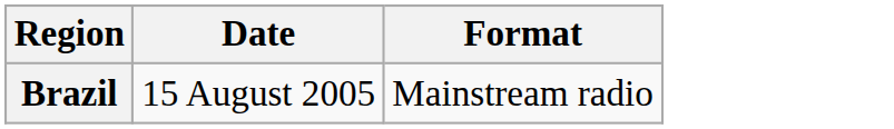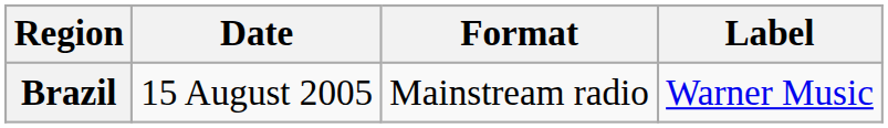 <table class="wikitable plainrowheaders">
 <tr>
 <th scope="col">Region</th>
 <th scope="col">Date</th>
 <th scope="col">Format</th>
+<th scope="col">Label</th>
 </tr>
 <tr>
 <th scope="row">Brazil</th>
 <td>15 August 2005</td>
 <td>Mainstream radio</td>
+<td><a href='#'>Warner Music</a></td>
 </tr>
 </table>
